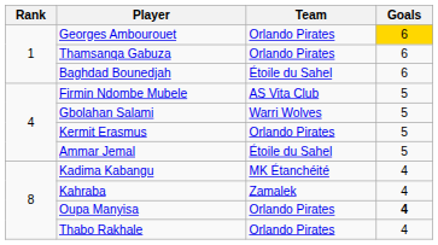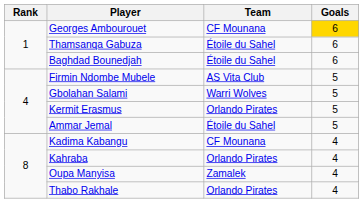 <table class="wikitable" style="text-align:center; font-size:90%" width=500>
 <tr>
 <th>Rank</th>
 <th>Player</th>
 <th>Team</th>
 <th>Goals</th>
 </tr>
 <tr>
 <td rowspan=3>1</td>
 <td align=left> <a href='#'>Georges Ambourouet</a></td>
-<td align=left> <a href='#'>Orlando Pirates</a></td>
+<td align=left> <a href='#'>CF Mounana</a></td>
 <td style="background: gold;">6</td>
 </tr>
 <tr>
 <td align=left> <a href='#'>Thamsanqa Gabuza</a></td>
-<td align=left> <a href='#'>Orlando Pirates</a></td>
+<td align=left> <a href='#'>Étoile du Sahel</a></td>
 <td>6</td>
 </tr>
 <tr>
 <td align=left> <a href='#'>Baghdad Bounedjah</a></td>
 <td align=left> <a href='#'>Étoile du Sahel</a></td>
 <td>6</td>
 </tr>
 <tr>
 <td rowspan=4>4</td>
 <td align=left> <a href='#'>Firmin Ndombe Mubele</a></td>
 <td align=left> <a href='#'>AS Vita Club</a></td>
 <td>5</td>
 </tr>
 <tr>
 <td align=left> <a href='#'>Gbolahan Salami</a></td>
 <td align=left> <a href='#'>Warri Wolves</a></td>
 <td>5</td>
 </tr>
 <tr>
 <td align=left> <a href='#'>Kermit Erasmus</a></td>
 <td align=left> <a href='#'>Orlando Pirates</a></td>
 <td>5</td>
 </tr>
 <tr>
 <td align=left> <a href='#'>Ammar Jemal</a></td>
 <td align=left> <a href='#'>Étoile du Sahel</a></td>
 <td>5</td>
 </tr>
 <tr>
 <td rowspan=4>8</td>
 <td align=left> <a href='#'>Kadima Kabangu</a></td>
-<td align=left> <a href='#'>MK Étanchéité</a></td>
+<td align=left> <a href='#'>CF Mounana</a></td>
 <td>4</td>
 </tr>
 <tr>
 <td align=left> <a href='#'>Kahraba</a></td>
-<td align=left> <a href='#'>Zamalek</a></td>
+<td align=left> <a href='#'>Orlando Pirates</a></td>
 <td>4</td>
 </tr>
 <tr>
 <td align=left> <a href='#'>Oupa Manyisa</a></td>
-<td align=left> <a href='#'>Orlando Pirates</a></td>
-<td><strong>4</strong></td>
+<td align=left> <a href='#'>Zamalek</a></td>
+<td>4</td>
 </tr>
 <tr>
 <td align=left> <a href='#'>Thabo Rakhale</a></td>
 <td align=left> <a href='#'>Orlando Pirates</a></td>
 <td>4</td>
 </tr>
 </table>
